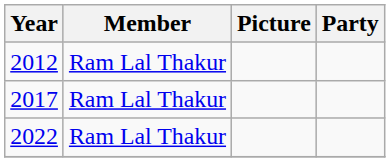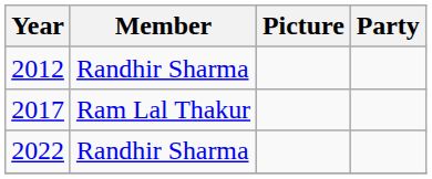 <table class="wikitable sortable">
 <tr>
 <th>Year</th>
 <th>Member</th>
 <th>Picture</th>
 <th colspan="2">Party</th>
 </tr>
 <tr>
 <td><a href='#'>2012</a></td>
-<td><a href='#'>Ram Lal Thakur</a></td>
+<td><a href='#'>Randhir Sharma</a></td>
 <td></td>
 <td></td>
 </tr>
 <tr>
 <td><a href='#'>2017</a></td>
 <td><a href='#'>Ram Lal Thakur</a></td>
 <td></td>
 <td></td>
 </tr>
 <tr>
 <td><a href='#'>2022</a></td>
-<td><a href='#'>Ram Lal Thakur</a></td>
+<td><a href='#'>Randhir Sharma</a></td>
 <td></td>
 <td></td>
 </tr>
 <tr>
 </tr>
 </table>
